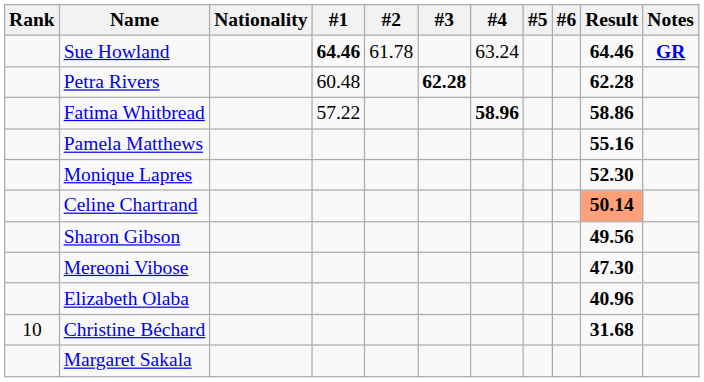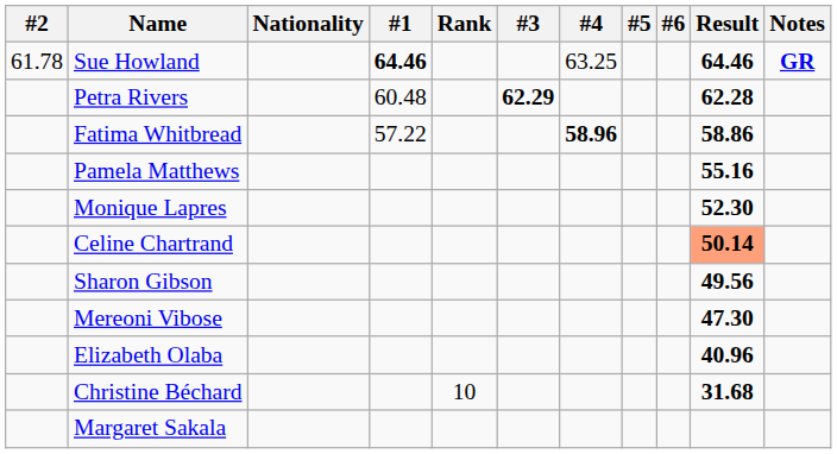 <table class="wikitable sortable" style=" text-align:center">
 <tr>
-<th>Rank</th>
+<th>#2</th>
 <th>Name</th>
 <th>Nationality</th>
 <th>#1</th>
-<th>#2</th>
+<th>Rank</th>
 <th>#3</th>
 <th>#4</th>
 <th>#5</th>
 <th>#6</th>
 <th>Result</th>
 <th>Notes</th>
 </tr>
 <tr>
-<td></td>
+<td>61.78</td>
 <td align=left><a href='#'>Sue Howland</a></td>
 <td align=left></td>
 <td><strong>64.46</strong></td>
-<td>61.78</td>
 <td></td>
-<td>63.24</td>
+<td></td>
+<td>63.25</td>
 <td></td>
 <td></td>
 <td><strong>64.46</strong></td>
 <td><strong><a href='#'>GR</a></strong></td>
 </tr>
 <tr>
 <td></td>
 <td align=left><a href='#'>Petra Rivers</a></td>
 <td align=left></td>
 <td>60.48</td>
 <td></td>
-<td><strong>62.28</strong></td>
+<td><strong>62.29</strong></td>
 <td></td>
 <td></td>
 <td></td>
 <td><strong>62.28</strong></td>
 <td></td>
 </tr>
 <tr>
 <td></td>
 <td align=left><a href='#'>Fatima Whitbread</a></td>
 <td align=left></td>
 <td>57.22</td>
 <td></td>
 <td></td>
 <td><strong>58.96</strong></td>
 <td></td>
 <td></td>
 <td><strong>58.86</strong></td>
 <td></td>
 </tr>
 <tr>
 <td></td>
 <td align=left><a href='#'>Pamela Matthews</a></td>
 <td align=left></td>
 <td></td>
 <td></td>
 <td></td>
 <td></td>
 <td></td>
 <td></td>
 <td><strong>55.16</strong></td>
 <td></td>
 </tr>
 <tr>
 <td></td>
 <td align=left><a href='#'>Monique Lapres</a></td>
 <td align=left></td>
 <td></td>
 <td></td>
 <td></td>
 <td></td>
 <td></td>
 <td></td>
 <td><strong>52.30</strong></td>
 <td></td>
 </tr>
 <tr>
 <td></td>
 <td align=left><a href='#'>Celine Chartrand</a></td>
 <td align=left></td>
 <td></td>
 <td></td>
 <td></td>
 <td></td>
 <td></td>
 <td></td>
 <td style="background: lightsalmon;"><strong>50.14</strong></td>
 <td></td>
 </tr>
 <tr>
 <td></td>
 <td align=left><a href='#'>Sharon Gibson</a></td>
 <td align=left></td>
 <td></td>
 <td></td>
 <td></td>
 <td></td>
 <td></td>
 <td></td>
 <td><strong>49.56</strong></td>
 <td></td>
 </tr>
 <tr>
 <td></td>
 <td align=left><a href='#'>Mereoni Vibose</a></td>
 <td align=left></td>
 <td></td>
 <td></td>
 <td></td>
 <td></td>
 <td></td>
 <td></td>
 <td><strong>47.30</strong></td>
 <td></td>
 </tr>
 <tr>
 <td></td>
 <td align=left><a href='#'>Elizabeth Olaba</a></td>
 <td align=left></td>
 <td></td>
 <td></td>
 <td></td>
 <td></td>
 <td></td>
 <td></td>
 <td><strong>40.96</strong></td>
 <td></td>
 </tr>
 <tr>
-<td>10</td>
+<td></td>
 <td align=left><a href='#'>Christine Béchard</a></td>
 <td align=left></td>
 <td></td>
-<td></td>
+<td>10</td>
 <td></td>
 <td></td>
 <td></td>
 <td></td>
 <td><strong>31.68</strong></td>
 <td></td>
 </tr>
 <tr>
 <td></td>
 <td align=left><a href='#'>Margaret Sakala</a></td>
 <td align=left></td>
 <td></td>
 <td></td>
 <td></td>
 <td></td>
 <td></td>
 <td></td>
 <td><strong></strong></td>
 <td></td>
 </tr>
 </table>
